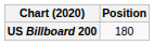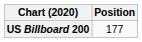 <table class="wikitable plainrowheaders" style="text-align:center">
 <tr>
 <th scope="col">Chart (2020)</th>
 <th scope="col">Position</th>
 </tr>
 <tr>
 <th scope="row">US <em>Billboard</em> 200</th>
-<td>180</td>
+<td>177</td>
 </tr>
 </table>
